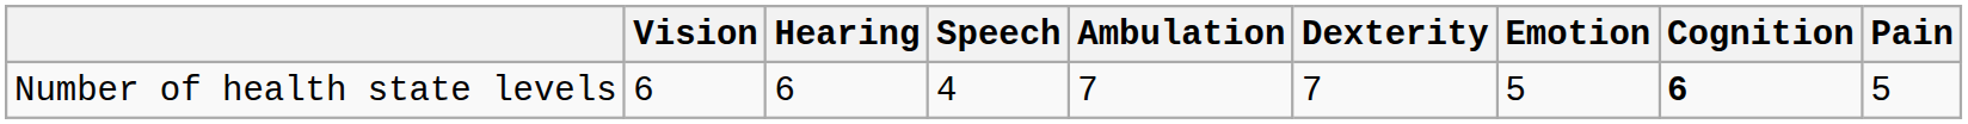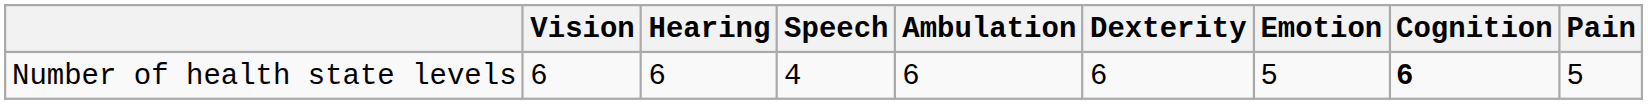 <table class="wikitable">
 <tr>
 <th></th>
 <th>Vision</th>
 <th>Hearing</th>
 <th>Speech</th>
 <th>Ambulation</th>
 <th>Dexterity</th>
 <th>Emotion</th>
 <th>Cognition</th>
 <th>Pain</th>
 </tr>
 <tr>
 <td>Number of health state levels</td>
 <td>6</td>
 <td>6</td>
 <td>4</td>
-<td>7</td>
-<td>7</td>
+<td>6</td>
+<td>6</td>
 <td>5</td>
 <td><strong>6</strong></td>
 <td>5</td>
 </tr>
 </table>
